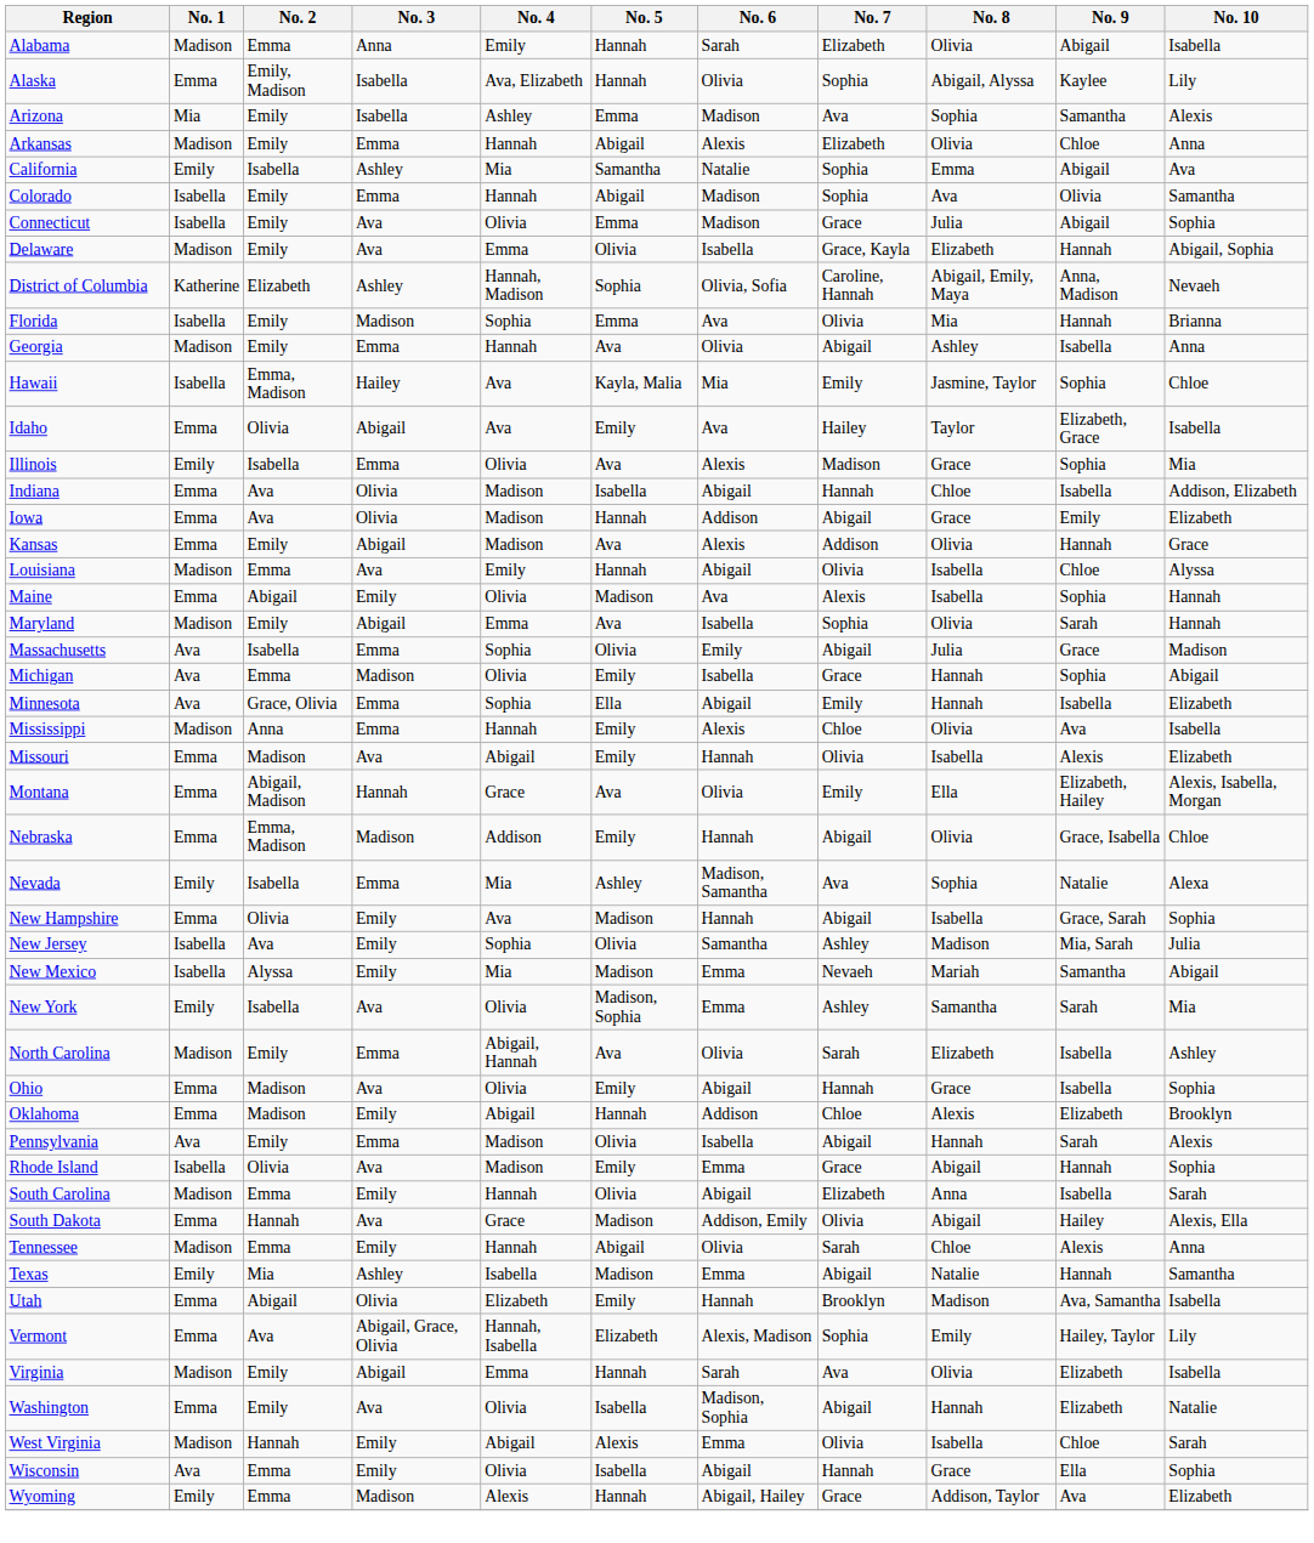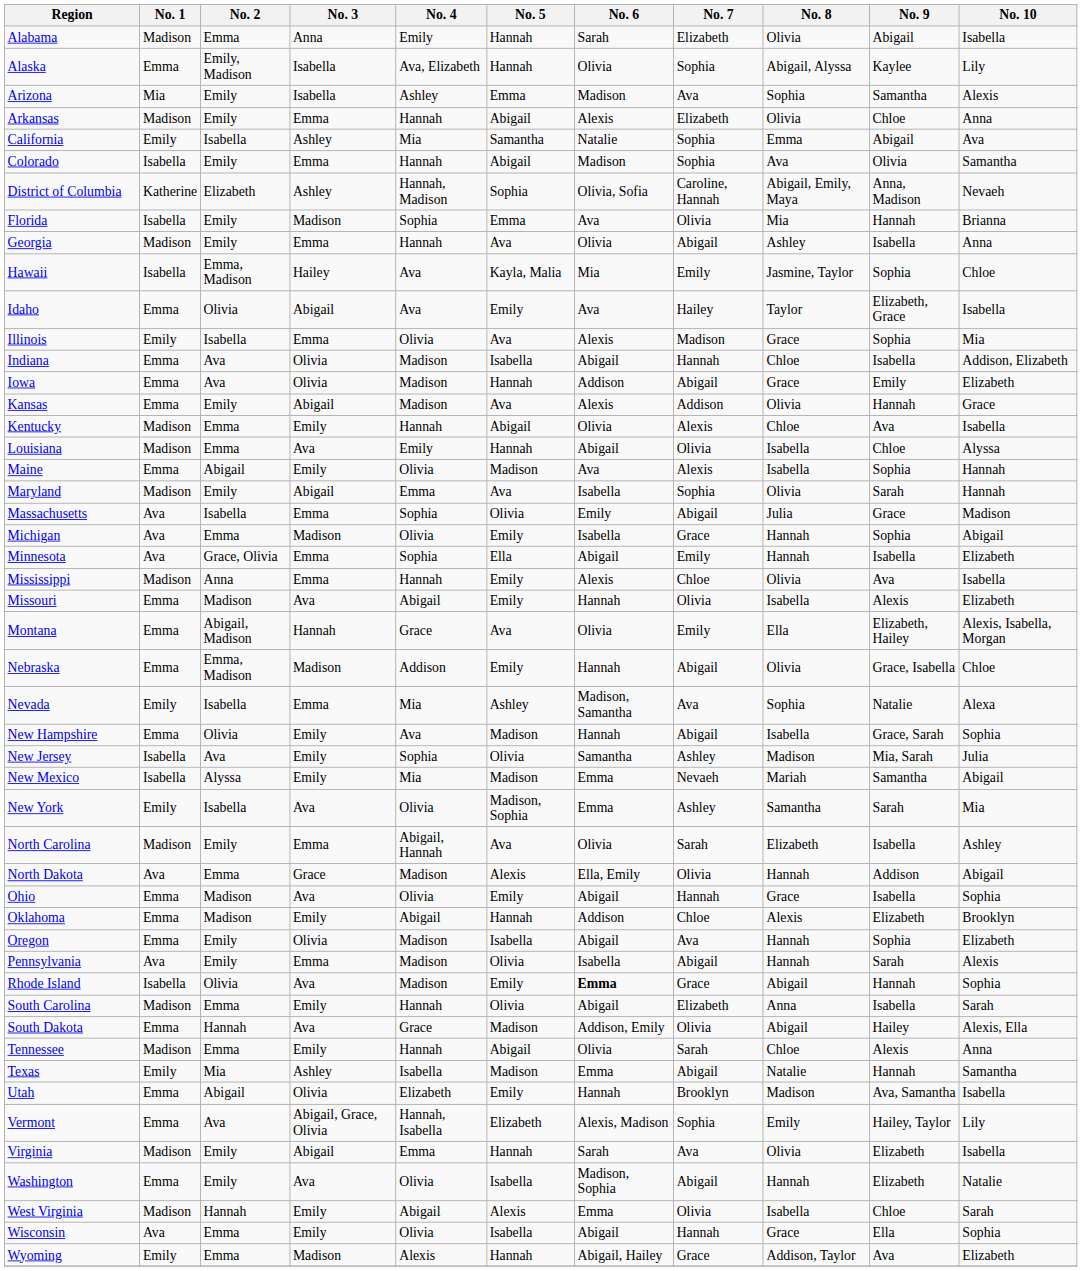 <table class="wikitable sortable mw-collapsible" style="min-width:22em">
 <tr>
 <th width=150>Region</th>
 <th>No. 1</th>
 <th>No. 2</th>
 <th>No. 3</th>
 <th>No. 4</th>
 <th>No. 5</th>
 <th>No. 6</th>
 <th>No. 7</th>
 <th>No. 8</th>
 <th>No. 9</th>
 <th>No. 10</th>
 </tr>
 <tr>
 <td><a href='#'>Alabama</a></td>
 <td>Madison</td>
 <td>Emma</td>
 <td>Anna</td>
 <td>Emily</td>
 <td>Hannah</td>
 <td>Sarah</td>
 <td>Elizabeth</td>
 <td>Olivia</td>
 <td>Abigail</td>
 <td>Isabella</td>
 </tr>
 <tr>
 <td><a href='#'>Alaska</a></td>
 <td>Emma</td>
 <td>Emily, Madison</td>
 <td>Isabella</td>
 <td>Ava, Elizabeth</td>
 <td>Hannah</td>
 <td>Olivia</td>
 <td>Sophia</td>
 <td>Abigail, Alyssa</td>
 <td>Kaylee</td>
 <td>Lily</td>
 </tr>
 <tr>
 <td><a href='#'>Arizona</a></td>
 <td>Mia</td>
 <td>Emily</td>
 <td>Isabella</td>
 <td>Ashley</td>
 <td>Emma</td>
 <td>Madison</td>
 <td>Ava</td>
 <td>Sophia</td>
 <td>Samantha</td>
 <td>Alexis</td>
 </tr>
 <tr>
 <td><a href='#'>Arkansas</a></td>
 <td>Madison</td>
 <td>Emily</td>
 <td>Emma</td>
 <td>Hannah</td>
 <td>Abigail</td>
 <td>Alexis</td>
 <td>Elizabeth</td>
 <td>Olivia</td>
 <td>Chloe</td>
 <td>Anna</td>
 </tr>
 <tr>
 <td><a href='#'>California</a></td>
 <td>Emily</td>
 <td>Isabella</td>
 <td>Ashley</td>
 <td>Mia</td>
 <td>Samantha</td>
 <td>Natalie</td>
 <td>Sophia</td>
 <td>Emma</td>
 <td>Abigail</td>
 <td>Ava</td>
 </tr>
 <tr>
 <td><a href='#'>Colorado</a></td>
 <td>Isabella</td>
 <td>Emily</td>
 <td>Emma</td>
 <td>Hannah</td>
 <td>Abigail</td>
 <td>Madison</td>
 <td>Sophia</td>
 <td>Ava</td>
 <td>Olivia</td>
 <td>Samantha</td>
-</tr>
-<tr>
-<td><a href='#'>Connecticut</a></td>
-<td>Isabella</td>
-<td>Emily</td>
-<td>Ava</td>
-<td>Olivia</td>
-<td>Emma</td>
-<td>Madison</td>
-<td>Grace</td>
-<td>Julia</td>
-<td>Abigail</td>
-<td>Sophia</td>
-</tr>
-<tr>
-<td><a href='#'>Delaware</a></td>
-<td>Madison</td>
-<td>Emily</td>
-<td>Ava</td>
-<td>Emma</td>
-<td>Olivia</td>
-<td>Isabella</td>
-<td>Grace, Kayla</td>
-<td>Elizabeth</td>
-<td>Hannah</td>
-<td>Abigail, Sophia</td>
 </tr>
 <tr>
 <td><a href='#'>District of Columbia</a></td>
 <td>Katherine</td>
 <td>Elizabeth</td>
 <td>Ashley</td>
 <td>Hannah, Madison</td>
 <td>Sophia</td>
 <td>Olivia, Sofia</td>
 <td>Caroline, Hannah</td>
 <td>Abigail, Emily, Maya</td>
 <td>Anna, Madison</td>
 <td>Nevaeh</td>
 </tr>
 <tr>
 <td><a href='#'>Florida</a></td>
 <td>Isabella</td>
 <td>Emily</td>
 <td>Madison</td>
 <td>Sophia</td>
 <td>Emma</td>
 <td>Ava</td>
 <td>Olivia</td>
 <td>Mia</td>
 <td>Hannah</td>
 <td>Brianna</td>
 </tr>
 <tr>
 <td><a href='#'>Georgia</a></td>
 <td>Madison</td>
 <td>Emily</td>
 <td>Emma</td>
 <td>Hannah</td>
 <td>Ava</td>
 <td>Olivia</td>
 <td>Abigail</td>
 <td>Ashley</td>
 <td>Isabella</td>
 <td>Anna</td>
 </tr>
 <tr>
 <td><a href='#'>Hawaii</a></td>
 <td>Isabella</td>
 <td>Emma, Madison</td>
 <td>Hailey</td>
 <td>Ava</td>
 <td>Kayla, Malia</td>
 <td>Mia</td>
 <td>Emily</td>
 <td>Jasmine, Taylor</td>
 <td>Sophia</td>
 <td>Chloe</td>
 </tr>
 <tr>
 <td><a href='#'>Idaho</a></td>
 <td>Emma</td>
 <td>Olivia</td>
 <td>Abigail</td>
 <td>Ava</td>
 <td>Emily</td>
 <td>Ava</td>
 <td>Hailey</td>
 <td>Taylor</td>
 <td>Elizabeth, Grace</td>
 <td>Isabella</td>
 </tr>
 <tr>
 <td><a href='#'>Illinois</a></td>
 <td>Emily</td>
 <td>Isabella</td>
 <td>Emma</td>
 <td>Olivia</td>
 <td>Ava</td>
 <td>Alexis</td>
 <td>Madison</td>
 <td>Grace</td>
 <td>Sophia</td>
 <td>Mia</td>
 </tr>
 <tr>
 <td><a href='#'>Indiana</a></td>
 <td>Emma</td>
 <td>Ava</td>
 <td>Olivia</td>
 <td>Madison</td>
 <td>Isabella</td>
 <td>Abigail</td>
 <td>Hannah</td>
 <td>Chloe</td>
 <td>Isabella</td>
 <td>Addison, Elizabeth</td>
 </tr>
 <tr>
 <td><a href='#'>Iowa</a></td>
 <td>Emma</td>
 <td>Ava</td>
 <td>Olivia</td>
 <td>Madison</td>
 <td>Hannah</td>
 <td>Addison</td>
 <td>Abigail</td>
 <td>Grace</td>
 <td>Emily</td>
 <td>Elizabeth</td>
 </tr>
 <tr>
 <td><a href='#'>Kansas</a></td>
 <td>Emma</td>
 <td>Emily</td>
 <td>Abigail</td>
 <td>Madison</td>
 <td>Ava</td>
 <td>Alexis</td>
 <td>Addison</td>
 <td>Olivia</td>
 <td>Hannah</td>
 <td>Grace</td>
+</tr>
+<tr>
+<td><a href='#'>Kentucky</a></td>
+<td>Madison</td>
+<td>Emma</td>
+<td>Emily</td>
+<td>Hannah</td>
+<td>Abigail</td>
+<td>Olivia</td>
+<td>Alexis</td>
+<td>Chloe</td>
+<td>Ava</td>
+<td>Isabella</td>
 </tr>
 <tr>
 <td><a href='#'>Louisiana</a></td>
 <td>Madison</td>
 <td>Emma</td>
 <td>Ava</td>
 <td>Emily</td>
 <td>Hannah</td>
 <td>Abigail</td>
 <td>Olivia</td>
 <td>Isabella</td>
 <td>Chloe</td>
 <td>Alyssa</td>
 </tr>
 <tr>
 <td><a href='#'>Maine</a></td>
 <td>Emma</td>
 <td>Abigail</td>
 <td>Emily</td>
 <td>Olivia</td>
 <td>Madison</td>
 <td>Ava</td>
 <td>Alexis</td>
 <td>Isabella</td>
 <td>Sophia</td>
 <td>Hannah</td>
 </tr>
 <tr>
 <td><a href='#'>Maryland</a></td>
 <td>Madison</td>
 <td>Emily</td>
 <td>Abigail</td>
 <td>Emma</td>
 <td>Ava</td>
 <td>Isabella</td>
 <td>Sophia</td>
 <td>Olivia</td>
 <td>Sarah</td>
 <td>Hannah</td>
 </tr>
 <tr>
 <td><a href='#'>Massachusetts</a></td>
 <td>Ava</td>
 <td>Isabella</td>
 <td>Emma</td>
 <td>Sophia</td>
 <td>Olivia</td>
 <td>Emily</td>
 <td>Abigail</td>
 <td>Julia</td>
 <td>Grace</td>
 <td>Madison</td>
 </tr>
 <tr>
 <td><a href='#'>Michigan</a></td>
 <td>Ava</td>
 <td>Emma</td>
 <td>Madison</td>
 <td>Olivia</td>
 <td>Emily</td>
 <td>Isabella</td>
 <td>Grace</td>
 <td>Hannah</td>
 <td>Sophia</td>
 <td>Abigail</td>
 </tr>
 <tr>
 <td><a href='#'>Minnesota</a></td>
 <td>Ava</td>
 <td>Grace, Olivia</td>
 <td>Emma</td>
 <td>Sophia</td>
 <td>Ella</td>
 <td>Abigail</td>
 <td>Emily</td>
 <td>Hannah</td>
 <td>Isabella</td>
 <td>Elizabeth</td>
 </tr>
 <tr>
 <td><a href='#'>Mississippi</a></td>
 <td>Madison</td>
 <td>Anna</td>
 <td>Emma</td>
 <td>Hannah</td>
 <td>Emily</td>
 <td>Alexis</td>
 <td>Chloe</td>
 <td>Olivia</td>
 <td>Ava</td>
 <td>Isabella</td>
 </tr>
 <tr>
 <td><a href='#'>Missouri</a></td>
 <td>Emma</td>
 <td>Madison</td>
 <td>Ava</td>
 <td>Abigail</td>
 <td>Emily</td>
 <td>Hannah</td>
 <td>Olivia</td>
 <td>Isabella</td>
 <td>Alexis</td>
 <td>Elizabeth</td>
 </tr>
 <tr>
 <td><a href='#'>Montana</a></td>
 <td>Emma</td>
 <td>Abigail, Madison</td>
 <td>Hannah</td>
 <td>Grace</td>
 <td>Ava</td>
 <td>Olivia</td>
 <td>Emily</td>
 <td>Ella</td>
 <td>Elizabeth, Hailey</td>
 <td>Alexis, Isabella, Morgan</td>
 </tr>
 <tr>
 <td><a href='#'>Nebraska</a></td>
 <td>Emma</td>
 <td>Emma, Madison</td>
 <td>Madison</td>
 <td>Addison</td>
 <td>Emily</td>
 <td>Hannah</td>
 <td>Abigail</td>
 <td>Olivia</td>
 <td>Grace, Isabella</td>
 <td>Chloe</td>
 </tr>
 <tr>
 <td><a href='#'>Nevada</a></td>
 <td>Emily</td>
 <td>Isabella</td>
 <td>Emma</td>
 <td>Mia</td>
 <td>Ashley</td>
 <td>Madison, Samantha</td>
 <td>Ava</td>
 <td>Sophia</td>
 <td>Natalie</td>
 <td>Alexa</td>
 </tr>
 <tr>
 <td><a href='#'>New Hampshire</a></td>
 <td>Emma</td>
 <td>Olivia</td>
 <td>Emily</td>
 <td>Ava</td>
 <td>Madison</td>
 <td>Hannah</td>
 <td>Abigail</td>
 <td>Isabella</td>
 <td>Grace, Sarah</td>
 <td>Sophia</td>
 </tr>
 <tr>
 <td><a href='#'>New Jersey</a></td>
 <td>Isabella</td>
 <td>Ava</td>
 <td>Emily</td>
 <td>Sophia</td>
 <td>Olivia</td>
 <td>Samantha</td>
 <td>Ashley</td>
 <td>Madison</td>
 <td>Mia, Sarah</td>
 <td>Julia</td>
 </tr>
 <tr>
 <td><a href='#'>New Mexico</a></td>
 <td>Isabella</td>
 <td>Alyssa</td>
 <td>Emily</td>
 <td>Mia</td>
 <td>Madison</td>
 <td>Emma</td>
 <td>Nevaeh</td>
 <td>Mariah</td>
 <td>Samantha</td>
 <td>Abigail</td>
 </tr>
 <tr>
 <td><a href='#'>New York</a></td>
 <td>Emily</td>
 <td>Isabella</td>
 <td>Ava</td>
 <td>Olivia</td>
 <td>Madison, Sophia</td>
 <td>Emma</td>
 <td>Ashley</td>
 <td>Samantha</td>
 <td>Sarah</td>
 <td>Mia</td>
 </tr>
 <tr>
 <td><a href='#'>North Carolina</a></td>
 <td>Madison</td>
 <td>Emily</td>
 <td>Emma</td>
 <td>Abigail, Hannah</td>
 <td>Ava</td>
 <td>Olivia</td>
 <td>Sarah</td>
 <td>Elizabeth</td>
 <td>Isabella</td>
 <td>Ashley</td>
 </tr>
 <tr>
+<td><a href='#'>North Dakota</a></td>
+<td>Ava</td>
+<td>Emma</td>
+<td>Grace</td>
+<td>Madison</td>
+<td>Alexis</td>
+<td>Ella, Emily</td>
+<td>Olivia</td>
+<td>Hannah</td>
+<td>Addison</td>
+<td>Abigail</td>
+</tr>
+<tr>
 <td><a href='#'>Ohio</a></td>
 <td>Emma</td>
 <td>Madison</td>
 <td>Ava</td>
 <td>Olivia</td>
 <td>Emily</td>
 <td>Abigail</td>
 <td>Hannah</td>
 <td>Grace</td>
 <td>Isabella</td>
 <td>Sophia</td>
 </tr>
 <tr>
 <td><a href='#'>Oklahoma</a></td>
 <td>Emma</td>
 <td>Madison</td>
 <td>Emily</td>
 <td>Abigail</td>
 <td>Hannah</td>
 <td>Addison</td>
 <td>Chloe</td>
 <td>Alexis</td>
 <td>Elizabeth</td>
 <td>Brooklyn</td>
 </tr>
 <tr>
+<td><a href='#'>Oregon</a></td>
+<td>Emma</td>
+<td>Emily</td>
+<td>Olivia</td>
+<td>Madison</td>
+<td>Isabella</td>
+<td>Abigail</td>
+<td>Ava</td>
+<td>Hannah</td>
+<td>Sophia</td>
+<td>Elizabeth</td>
+</tr>
+<tr>
 <td><a href='#'>Pennsylvania</a></td>
 <td>Ava</td>
 <td>Emily</td>
 <td>Emma</td>
 <td>Madison</td>
 <td>Olivia</td>
 <td>Isabella</td>
 <td>Abigail</td>
 <td>Hannah</td>
 <td>Sarah</td>
 <td>Alexis</td>
 </tr>
 <tr>
 <td><a href='#'>Rhode Island</a></td>
 <td>Isabella</td>
 <td>Olivia</td>
 <td>Ava</td>
 <td>Madison</td>
 <td>Emily</td>
-<td>Emma</td>
+<td><strong>Emma</strong></td>
 <td>Grace</td>
 <td>Abigail</td>
 <td>Hannah</td>
 <td>Sophia</td>
 </tr>
 <tr>
 <td><a href='#'>South Carolina</a></td>
 <td>Madison</td>
 <td>Emma</td>
 <td>Emily</td>
 <td>Hannah</td>
 <td>Olivia</td>
 <td>Abigail</td>
 <td>Elizabeth</td>
 <td>Anna</td>
 <td>Isabella</td>
 <td>Sarah</td>
 </tr>
 <tr>
 <td><a href='#'>South Dakota</a></td>
 <td>Emma</td>
 <td>Hannah</td>
 <td>Ava</td>
 <td>Grace</td>
 <td>Madison</td>
 <td>Addison, Emily</td>
 <td>Olivia</td>
 <td>Abigail</td>
 <td>Hailey</td>
 <td>Alexis, Ella</td>
 </tr>
 <tr>
 <td><a href='#'>Tennessee</a></td>
 <td>Madison</td>
 <td>Emma</td>
 <td>Emily</td>
 <td>Hannah</td>
 <td>Abigail</td>
 <td>Olivia</td>
 <td>Sarah</td>
 <td>Chloe</td>
 <td>Alexis</td>
 <td>Anna</td>
 </tr>
 <tr>
 <td><a href='#'>Texas</a></td>
 <td>Emily</td>
 <td>Mia</td>
 <td>Ashley</td>
 <td>Isabella</td>
 <td>Madison</td>
 <td>Emma</td>
 <td>Abigail</td>
 <td>Natalie</td>
 <td>Hannah</td>
 <td>Samantha</td>
 </tr>
 <tr>
 <td><a href='#'>Utah</a></td>
 <td>Emma</td>
 <td>Abigail</td>
 <td>Olivia</td>
 <td>Elizabeth</td>
 <td>Emily</td>
 <td>Hannah</td>
 <td>Brooklyn</td>
 <td>Madison</td>
 <td>Ava, Samantha</td>
 <td>Isabella</td>
 </tr>
 <tr>
 <td><a href='#'>Vermont</a></td>
 <td>Emma</td>
 <td>Ava</td>
 <td>Abigail, Grace, Olivia</td>
 <td>Hannah, Isabella</td>
 <td>Elizabeth</td>
 <td>Alexis, Madison</td>
 <td>Sophia</td>
 <td>Emily</td>
 <td>Hailey, Taylor</td>
 <td>Lily</td>
 </tr>
 <tr>
 <td><a href='#'>Virginia</a></td>
 <td>Madison</td>
 <td>Emily</td>
 <td>Abigail</td>
 <td>Emma</td>
 <td>Hannah</td>
 <td>Sarah</td>
 <td>Ava</td>
 <td>Olivia</td>
 <td>Elizabeth</td>
 <td>Isabella</td>
 </tr>
 <tr>
 <td><a href='#'>Washington</a></td>
 <td>Emma</td>
 <td>Emily</td>
 <td>Ava</td>
 <td>Olivia</td>
 <td>Isabella</td>
 <td>Madison, Sophia</td>
 <td>Abigail</td>
 <td>Hannah</td>
 <td>Elizabeth</td>
 <td>Natalie</td>
 </tr>
 <tr>
 <td><a href='#'>West Virginia</a></td>
 <td>Madison</td>
 <td>Hannah</td>
 <td>Emily</td>
 <td>Abigail</td>
 <td>Alexis</td>
 <td>Emma</td>
 <td>Olivia</td>
 <td>Isabella</td>
 <td>Chloe</td>
 <td>Sarah</td>
 </tr>
 <tr>
 <td><a href='#'>Wisconsin</a></td>
 <td>Ava</td>
 <td>Emma</td>
 <td>Emily</td>
 <td>Olivia</td>
 <td>Isabella</td>
 <td>Abigail</td>
 <td>Hannah</td>
 <td>Grace</td>
 <td>Ella</td>
 <td>Sophia</td>
 </tr>
 <tr>
 <td><a href='#'>Wyoming</a></td>
 <td>Emily</td>
 <td>Emma</td>
 <td>Madison</td>
 <td>Alexis</td>
 <td>Hannah</td>
 <td>Abigail, Hailey</td>
 <td>Grace</td>
 <td>Addison, Taylor</td>
 <td>Ava</td>
 <td>Elizabeth</td>
 </tr>
 <tr>
 </tr>
 </table>
